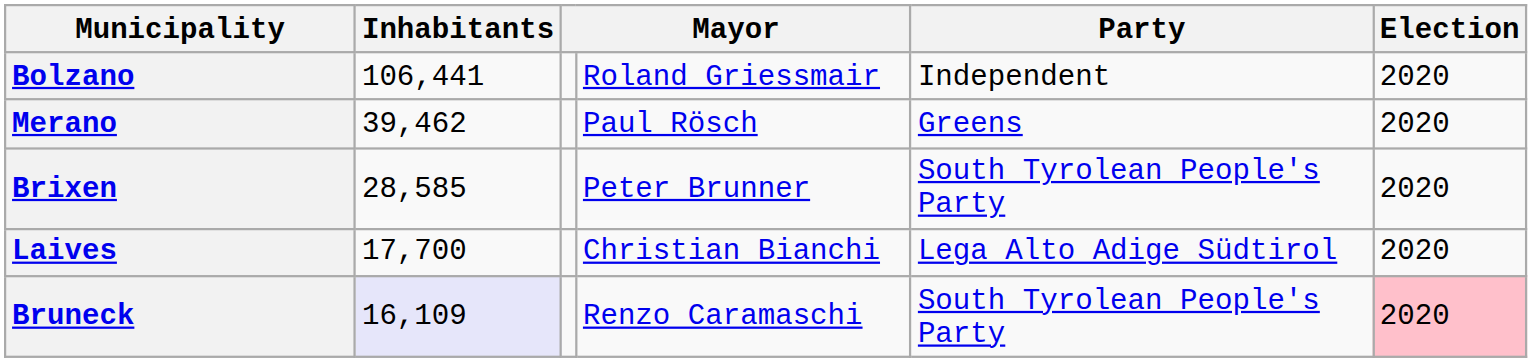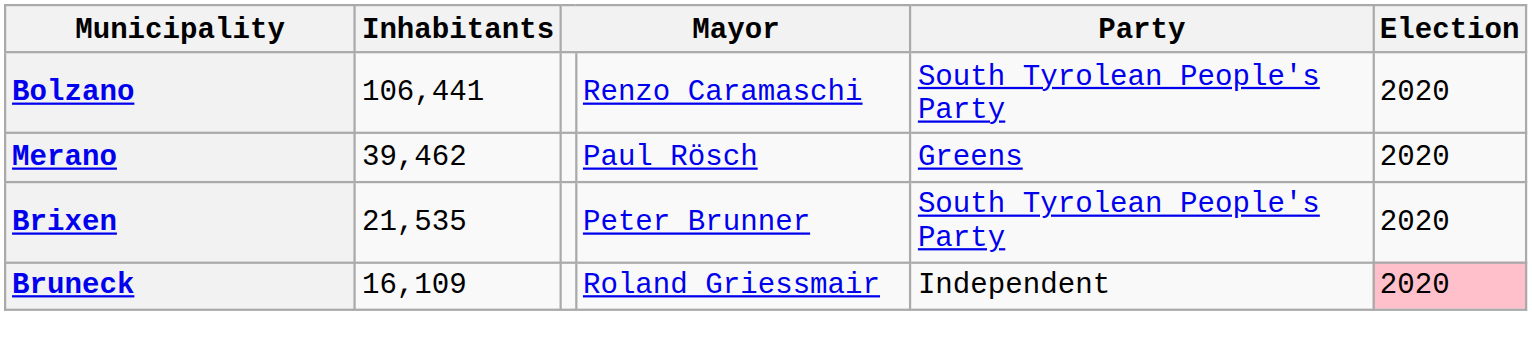 <table class="wikitable" border="1">
 <tr>
 <th scope="col" style="width:150px">Municipality</th>
 <th colspan=1>Inhabitants</th>
 <th colspan=2 style="width:150px">Mayor</th>
 <th colspan=1 style="width:200px">Party</th>
 <th colspan=1>Election</th>
 </tr>
 <tr>
 <th scope="row" style="text-align: left;"><a href='#'>Bolzano</a></th>
 <td>106,441</td>
 <td></td>
-<td><a href='#'>Roland Griessmair</a></td>
-<td>Independent</td>
+<td><a href='#'>Renzo Caramaschi</a></td>
+<td><a href='#'>South Tyrolean People's Party</a></td>
 <td>2020</td>
 </tr>
 <tr>
 <th scope="row" style="text-align: left;"><a href='#'>Merano</a></th>
 <td>39,462</td>
 <td></td>
 <td><a href='#'>Paul Rösch</a></td>
 <td><a href='#'>Greens</a></td>
 <td>2020</td>
 </tr>
 <tr>
 <th scope="row" style="text-align: left;"><a href='#'>Brixen</a></th>
-<td>28,585</td>
+<td>21,535</td>
 <td></td>
 <td><a href='#'>Peter Brunner</a></td>
 <td><a href='#'>South Tyrolean People's Party</a></td>
 <td>2020</td>
 </tr>
 <tr>
-<th scope="row" style="text-align: left;"><a href='#'>Laives</a></th>
-<td>17,700</td>
+<th scope="row" style="text-align: left;"><a href='#'>Bruneck</a></th>
+<td>16,109</td>
 <td></td>
-<td><a href='#'>Christian Bianchi</a></td>
-<td><a href='#'>Lega Alto Adige Südtirol</a></td>
-<td>2020</td>
-</tr>
-<tr>
-<th scope="row" style="text-align: left;"><a href='#'>Bruneck</a></th>
-<td style="background: lavender;">16,109</td>
-<td></td>
-<td><a href='#'>Renzo Caramaschi</a></td>
-<td><a href='#'>South Tyrolean People's Party</a></td>
+<td><a href='#'>Roland Griessmair</a></td>
+<td>Independent</td>
 <td style="background: pink;">2020</td>
 </tr>
 </table>
